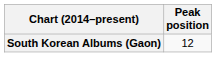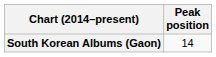 <table class="wikitable sortable plainrowheaders">
 <tr>
 <th scope="col">Chart (2014–present)</th>
 <th scope="col">Peak<br>position</th>
 </tr>
 <tr>
 <th scope="row">South Korean Albums (Gaon)</th>
-<td style="text-align:center;">12</td>
+<td style="text-align:center;">14</td>
 </tr>
 </table>
